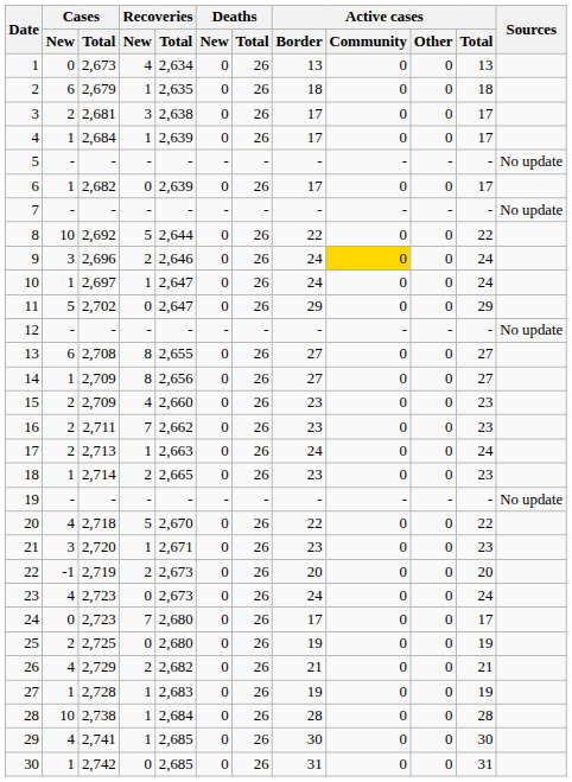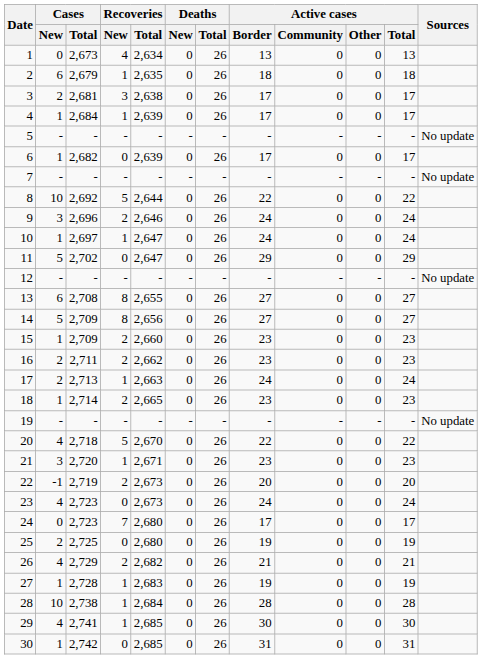 <table class="wikitable sortable mw-collapsible mw-collapsed sticky-header-multi sort-under" style="text-align:right;">
 <tr>
 <th rowspan=2>Date</th>
 <th colspan=2>Cases</th>
 <th colspan=2>Recoveries</th>
 <th colspan=2>Deaths</th>
 <th colspan=4>Active cases</th>
 <th rowspan=2 class="unsortable">Sources</th>
 </tr>
 <tr>
 <th>New</th>
 <th>Total</th>
 <th>New</th>
 <th>Total</th>
 <th>New</th>
 <th>Total</th>
 <th>Border</th>
 <th>Community</th>
 <th>Other</th>
 <th>Total</th>
 </tr>
 <tr>
 <td>1</td>
 <td>0</td>
 <td>2,673</td>
 <td>4</td>
 <td>2,634</td>
 <td>0</td>
 <td>26</td>
 <td>13</td>
 <td>0</td>
 <td>0</td>
 <td>13</td>
 <td></td>
 </tr>
 <tr>
 <td>2</td>
 <td>6</td>
 <td>2,679</td>
 <td>1</td>
 <td>2,635</td>
 <td>0</td>
 <td>26</td>
 <td>18</td>
 <td>0</td>
 <td>0</td>
 <td>18</td>
 <td></td>
 </tr>
 <tr>
 <td>3</td>
 <td>2</td>
 <td>2,681</td>
 <td>3</td>
 <td>2,638</td>
 <td>0</td>
 <td>26</td>
 <td>17</td>
 <td>0</td>
 <td>0</td>
 <td>17</td>
 <td></td>
 </tr>
 <tr>
 <td>4</td>
 <td>1</td>
 <td>2,684</td>
 <td>1</td>
 <td>2,639</td>
 <td>0</td>
 <td>26</td>
 <td>17</td>
 <td>0</td>
 <td>0</td>
 <td>17</td>
 <td></td>
 </tr>
 <tr>
 <td>5</td>
 <td>-</td>
 <td>-</td>
 <td>-</td>
 <td>-</td>
 <td>-</td>
 <td>-</td>
 <td>-</td>
 <td>-</td>
 <td>-</td>
 <td>-</td>
 <td>No update</td>
 </tr>
 <tr>
 <td>6</td>
 <td>1</td>
 <td>2,682</td>
 <td>0</td>
 <td>2,639</td>
 <td>0</td>
 <td>26</td>
 <td>17</td>
 <td>0</td>
 <td>0</td>
 <td>17</td>
 <td></td>
 </tr>
 <tr>
 <td>7</td>
 <td>-</td>
 <td>-</td>
 <td>-</td>
 <td>-</td>
 <td>-</td>
 <td>-</td>
 <td>-</td>
 <td>-</td>
 <td>-</td>
 <td>-</td>
 <td>No update</td>
 </tr>
 <tr>
 <td>8</td>
 <td>10</td>
 <td>2,692</td>
 <td>5</td>
 <td>2,644</td>
 <td>0</td>
 <td>26</td>
 <td>22</td>
 <td>0</td>
 <td>0</td>
 <td>22</td>
 <td></td>
 </tr>
 <tr>
 <td>9</td>
 <td>3</td>
 <td>2,696</td>
 <td>2</td>
 <td>2,646</td>
 <td>0</td>
 <td>26</td>
 <td>24</td>
-<td style="background: gold;">0</td>
+<td>0</td>
 <td>0</td>
 <td>24</td>
 <td></td>
 </tr>
 <tr>
 <td>10</td>
 <td>1</td>
 <td>2,697</td>
 <td>1</td>
 <td>2,647</td>
 <td>0</td>
 <td>26</td>
 <td>24</td>
 <td>0</td>
 <td>0</td>
 <td>24</td>
 <td></td>
 </tr>
 <tr>
 <td>11</td>
 <td>5</td>
 <td>2,702</td>
 <td>0</td>
 <td>2,647</td>
 <td>0</td>
 <td>26</td>
 <td>29</td>
 <td>0</td>
 <td>0</td>
 <td>29</td>
 <td></td>
 </tr>
 <tr>
 <td>12</td>
 <td>-</td>
 <td>-</td>
 <td>-</td>
 <td>-</td>
 <td>-</td>
 <td>-</td>
 <td>-</td>
 <td>-</td>
 <td>-</td>
 <td>-</td>
 <td>No update</td>
 </tr>
 <tr>
 <td>13</td>
 <td>6</td>
 <td>2,708</td>
 <td>8</td>
 <td>2,655</td>
 <td>0</td>
 <td>26</td>
 <td>27</td>
 <td>0</td>
 <td>0</td>
 <td>27</td>
 <td></td>
 </tr>
 <tr>
 <td>14</td>
-<td>1</td>
+<td>5</td>
 <td>2,709</td>
 <td>8</td>
 <td>2,656</td>
 <td>0</td>
 <td>26</td>
 <td>27</td>
 <td>0</td>
 <td>0</td>
 <td>27</td>
 <td></td>
 </tr>
 <tr>
 <td>15</td>
+<td>1</td>
+<td>2,709</td>
 <td>2</td>
-<td>2,709</td>
-<td>4</td>
 <td>2,660</td>
 <td>0</td>
 <td>26</td>
 <td>23</td>
 <td>0</td>
 <td>0</td>
 <td>23</td>
 <td></td>
 </tr>
 <tr>
 <td>16</td>
 <td>2</td>
 <td>2,711</td>
-<td>7</td>
+<td>2</td>
 <td>2,662</td>
 <td>0</td>
 <td>26</td>
 <td>23</td>
 <td>0</td>
 <td>0</td>
 <td>23</td>
 <td></td>
 </tr>
 <tr>
 <td>17</td>
 <td>2</td>
 <td>2,713</td>
 <td>1</td>
 <td>2,663</td>
 <td>0</td>
 <td>26</td>
 <td>24</td>
 <td>0</td>
 <td>0</td>
 <td>24</td>
 <td></td>
 </tr>
 <tr>
 <td>18</td>
 <td>1</td>
 <td>2,714</td>
 <td>2</td>
 <td>2,665</td>
 <td>0</td>
 <td>26</td>
 <td>23</td>
 <td>0</td>
 <td>0</td>
 <td>23</td>
 <td></td>
 </tr>
 <tr>
 <td>19</td>
 <td>-</td>
 <td>-</td>
 <td>-</td>
 <td>-</td>
 <td>-</td>
 <td>-</td>
 <td>-</td>
 <td>-</td>
 <td>-</td>
 <td>-</td>
 <td>No update</td>
 </tr>
 <tr>
 <td>20</td>
 <td>4</td>
 <td>2,718</td>
 <td>5</td>
 <td>2,670</td>
 <td>0</td>
 <td>26</td>
 <td>22</td>
 <td>0</td>
 <td>0</td>
 <td>22</td>
 <td></td>
 </tr>
 <tr>
 <td>21</td>
 <td>3</td>
 <td>2,720</td>
 <td>1</td>
 <td>2,671</td>
 <td>0</td>
 <td>26</td>
 <td>23</td>
 <td>0</td>
 <td>0</td>
 <td>23</td>
 <td></td>
 </tr>
 <tr>
 <td>22</td>
 <td>-1</td>
 <td>2,719</td>
 <td>2</td>
 <td>2,673</td>
 <td>0</td>
 <td>26</td>
 <td>20</td>
 <td>0</td>
 <td>0</td>
 <td>20</td>
 <td></td>
 </tr>
 <tr>
 <td>23</td>
 <td>4</td>
 <td>2,723</td>
 <td>0</td>
 <td>2,673</td>
 <td>0</td>
 <td>26</td>
 <td>24</td>
 <td>0</td>
 <td>0</td>
 <td>24</td>
 <td></td>
 </tr>
 <tr>
 <td>24</td>
 <td>0</td>
 <td>2,723</td>
 <td>7</td>
 <td>2,680</td>
 <td>0</td>
 <td>26</td>
 <td>17</td>
 <td>0</td>
 <td>0</td>
 <td>17</td>
 <td></td>
 </tr>
 <tr>
 <td>25</td>
 <td>2</td>
 <td>2,725</td>
 <td>0</td>
 <td>2,680</td>
 <td>0</td>
 <td>26</td>
 <td>19</td>
 <td>0</td>
 <td>0</td>
 <td>19</td>
 <td></td>
 </tr>
 <tr>
 <td>26</td>
 <td>4</td>
 <td>2,729</td>
 <td>2</td>
 <td>2,682</td>
 <td>0</td>
 <td>26</td>
 <td>21</td>
 <td>0</td>
 <td>0</td>
 <td>21</td>
 <td></td>
 </tr>
 <tr>
 <td>27</td>
 <td>1</td>
 <td>2,728</td>
 <td>1</td>
 <td>2,683</td>
 <td>0</td>
 <td>26</td>
 <td>19</td>
 <td>0</td>
 <td>0</td>
 <td>19</td>
 <td></td>
 </tr>
 <tr>
 <td>28</td>
 <td>10</td>
 <td>2,738</td>
 <td>1</td>
 <td>2,684</td>
 <td>0</td>
 <td>26</td>
 <td>28</td>
 <td>0</td>
 <td>0</td>
 <td>28</td>
 <td></td>
 </tr>
 <tr>
 <td>29</td>
 <td>4</td>
 <td>2,741</td>
 <td>1</td>
 <td>2,685</td>
 <td>0</td>
 <td>26</td>
 <td>30</td>
 <td>0</td>
 <td>0</td>
 <td>30</td>
 <td></td>
 </tr>
 <tr>
 <td>30</td>
 <td>1</td>
 <td>2,742</td>
 <td>0</td>
 <td>2,685</td>
 <td>0</td>
 <td>26</td>
 <td>31</td>
 <td>0</td>
 <td>0</td>
 <td>31</td>
 <td></td>
 </tr>
 </table>
